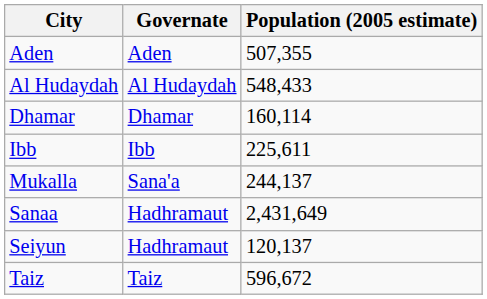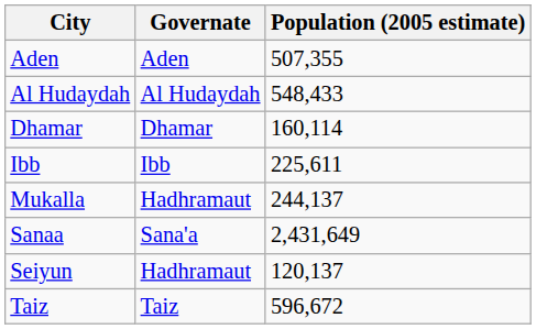 <table class="wikitable sortable sticky-header col3right">
 <tr>
 <th>City</th>
 <th>Governate</th>
 <th>Population (2005 estimate)</th>
 </tr>
 <tr>
 <td><a href='#'>Aden</a></td>
 <td><a href='#'>Aden</a></td>
 <td>507,355</td>
 </tr>
 <tr>
 <td><a href='#'>Al Hudaydah</a></td>
 <td><a href='#'>Al Hudaydah</a></td>
 <td>548,433</td>
 </tr>
 <tr>
 <td><a href='#'>Dhamar</a></td>
 <td><a href='#'>Dhamar</a></td>
 <td>160,114</td>
 </tr>
 <tr>
 <td><a href='#'>Ibb</a></td>
 <td><a href='#'>Ibb</a></td>
 <td>225,611</td>
 </tr>
 <tr>
 <td><a href='#'>Mukalla</a></td>
-<td><a href='#'>Sana'a</a></td>
+<td><a href='#'>Hadhramaut</a></td>
 <td>244,137</td>
 </tr>
 <tr>
 <td><a href='#'>Sanaa</a></td>
-<td><a href='#'>Hadhramaut</a></td>
+<td><a href='#'>Sana'a</a></td>
 <td>2,431,649</td>
 </tr>
 <tr>
 <td><a href='#'>Seiyun</a></td>
 <td><a href='#'>Hadhramaut</a></td>
 <td>120,137</td>
 </tr>
 <tr>
 <td><a href='#'>Taiz</a></td>
 <td><a href='#'>Taiz</a></td>
 <td>596,672</td>
 </tr>
 </table>
